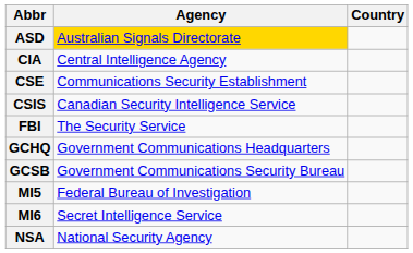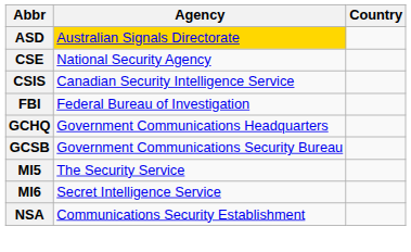 <table class="wikitable sortable" style="margin: 10px auto 10px auto;">
 <tr>
 <th scope="col">Abbr</th>
 <th scope="col">Agency</th>
 <th class="unsortable"scope="col">Country</th>
 </tr>
 <tr>
 <th scope="row">ASD</th>
 <td style="background: gold;"><a href='#'>Australian Signals Directorate</a></td>
 <td></td>
 </tr>
 <tr>
-<th scope="row">CIA</th>
-<td><a href='#'>Central Intelligence Agency</a></td>
-<td></td>
-</tr>
-<tr>
 <th scope="row">CSE</th>
-<td><a href='#'>Communications Security Establishment </a></td>
+<td><a href='#'>National Security Agency</a></td>
 <td></td>
 </tr>
 <tr>
 <th scope="row">CSIS</th>
 <td><a href='#'>Canadian Security Intelligence Service</a></td>
 <td></td>
 </tr>
 <tr>
 <th scope="row">FBI</th>
-<td><a href='#'>The Security Service</a></td>
+<td><a href='#'>Federal Bureau of Investigation</a></td>
 <td></td>
 </tr>
 <tr>
 <th scope="row">GCHQ</th>
 <td><a href='#'>Government Communications Headquarters</a></td>
 <td></td>
 </tr>
 <tr>
 <th scope="row">GCSB</th>
 <td><a href='#'>Government Communications Security Bureau</a></td>
 <td></td>
 </tr>
 <tr>
 <th scope="row">MI5</th>
-<td><a href='#'>Federal Bureau of Investigation</a></td>
+<td><a href='#'>The Security Service</a></td>
 <td></td>
 </tr>
 <tr>
 <th scope="row">MI6</th>
 <td><a href='#'>Secret Intelligence Service</a></td>
 <td></td>
 </tr>
 <tr>
 <th scope="row">NSA</th>
-<td><a href='#'>National Security Agency</a></td>
+<td><a href='#'>Communications Security Establishment </a></td>
 <td></td>
 </tr>
 </table>
